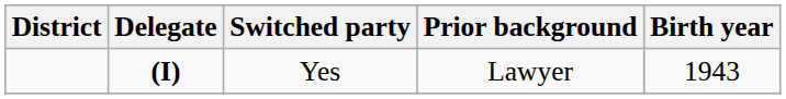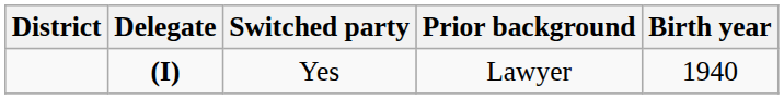 <table class="sortable wikitable" style="text-align:center">
 <tr>
 <th>District</th>
 <th>Delegate</th>
 <th>Switched party</th>
 <th>Prior background</th>
 <th>Birth year</th>
 </tr>
 <tr>
 <td></td>
 <td><strong> (I)</strong></td>
 <td>Yes</td>
 <td>Lawyer</td>
-<td>1943</td>
+<td>1940</td>
 </tr>
 </table>
